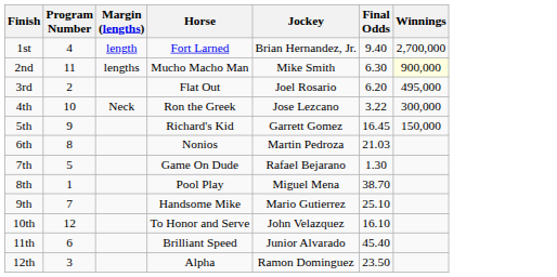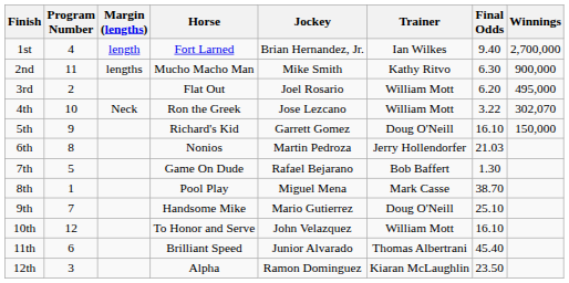 <table class="wikitable sortable" style="text-align:center">
 <tr>
 <th>Finish</th>
 <th>Program<br>Number</th>
 <th>Margin<br>(<a href='#'>lengths</a>)</th>
 <th>Horse</th>
 <th>Jockey</th>
+<th>Trainer</th>
 <th>Final<br> Odds</th>
 <th>Winnings</th>
 </tr>
 <tr>
 <td>1st</td>
 <td>4</td>
 <td> <a href='#'>length</a></td>
 <td><a href='#'>Fort Larned</a></td>
 <td>Brian Hernandez, Jr.</td>
+<td>Ian Wilkes</td>
 <td>9.40</td>
 <td>2,700,000</td>
 </tr>
 <tr>
 <td>2nd</td>
 <td>11</td>
 <td> lengths</td>
 <td>Mucho Macho Man</td>
 <td>Mike Smith</td>
+<td>Kathy Ritvo</td>
 <td>6.30</td>
-<td style="background: lightyellow;">900,000</td>
+<td>900,000</td>
 </tr>
 <tr>
 <td>3rd</td>
 <td>2</td>
 <td></td>
 <td>Flat Out</td>
 <td>Joel Rosario</td>
+<td>William Mott</td>
 <td>6.20</td>
 <td>495,000</td>
 </tr>
 <tr>
 <td>4th</td>
 <td>10</td>
 <td>Neck</td>
 <td>Ron the Greek</td>
 <td>Jose Lezcano</td>
+<td>William Mott</td>
 <td>3.22</td>
-<td>300,000</td>
+<td>302,070</td>
 </tr>
 <tr>
 <td>5th</td>
 <td>9</td>
 <td></td>
 <td>Richard's Kid</td>
 <td>Garrett Gomez</td>
-<td>16.45</td>
+<td>Doug O'Neill</td>
+<td>16.10</td>
 <td>150,000</td>
 </tr>
 <tr>
 <td>6th</td>
 <td>8</td>
 <td></td>
 <td>Nonios</td>
 <td>Martin Pedroza</td>
+<td>Jerry Hollendorfer</td>
 <td>21.03</td>
 <td></td>
 </tr>
 <tr>
 <td>7th</td>
 <td>5</td>
 <td></td>
 <td>Game On Dude</td>
 <td>Rafael Bejarano</td>
+<td>Bob Baffert</td>
 <td>1.30</td>
 <td></td>
 </tr>
 <tr>
 <td>8th</td>
 <td>1</td>
 <td></td>
 <td>Pool Play</td>
 <td>Miguel Mena</td>
+<td>Mark Casse</td>
 <td>38.70</td>
 <td></td>
 </tr>
 <tr>
 <td>9th</td>
 <td>7</td>
 <td></td>
 <td>Handsome Mike</td>
 <td>Mario Gutierrez</td>
+<td>Doug O'Neill</td>
 <td>25.10</td>
 <td></td>
 </tr>
 <tr>
 <td>10th</td>
 <td>12</td>
 <td></td>
 <td>To Honor and Serve</td>
 <td>John Velazquez</td>
+<td>William Mott</td>
 <td>16.10</td>
 <td></td>
 </tr>
 <tr>
 <td>11th</td>
 <td>6</td>
 <td></td>
 <td>Brilliant Speed</td>
 <td>Junior Alvarado</td>
+<td>Thomas Albertrani</td>
 <td>45.40</td>
 <td></td>
 </tr>
 <tr>
 <td>12th</td>
 <td>3</td>
 <td></td>
 <td>Alpha</td>
 <td>Ramon Dominguez</td>
+<td>Kiaran McLaughlin</td>
 <td>23.50</td>
 <td></td>
 </tr>
 </table>
